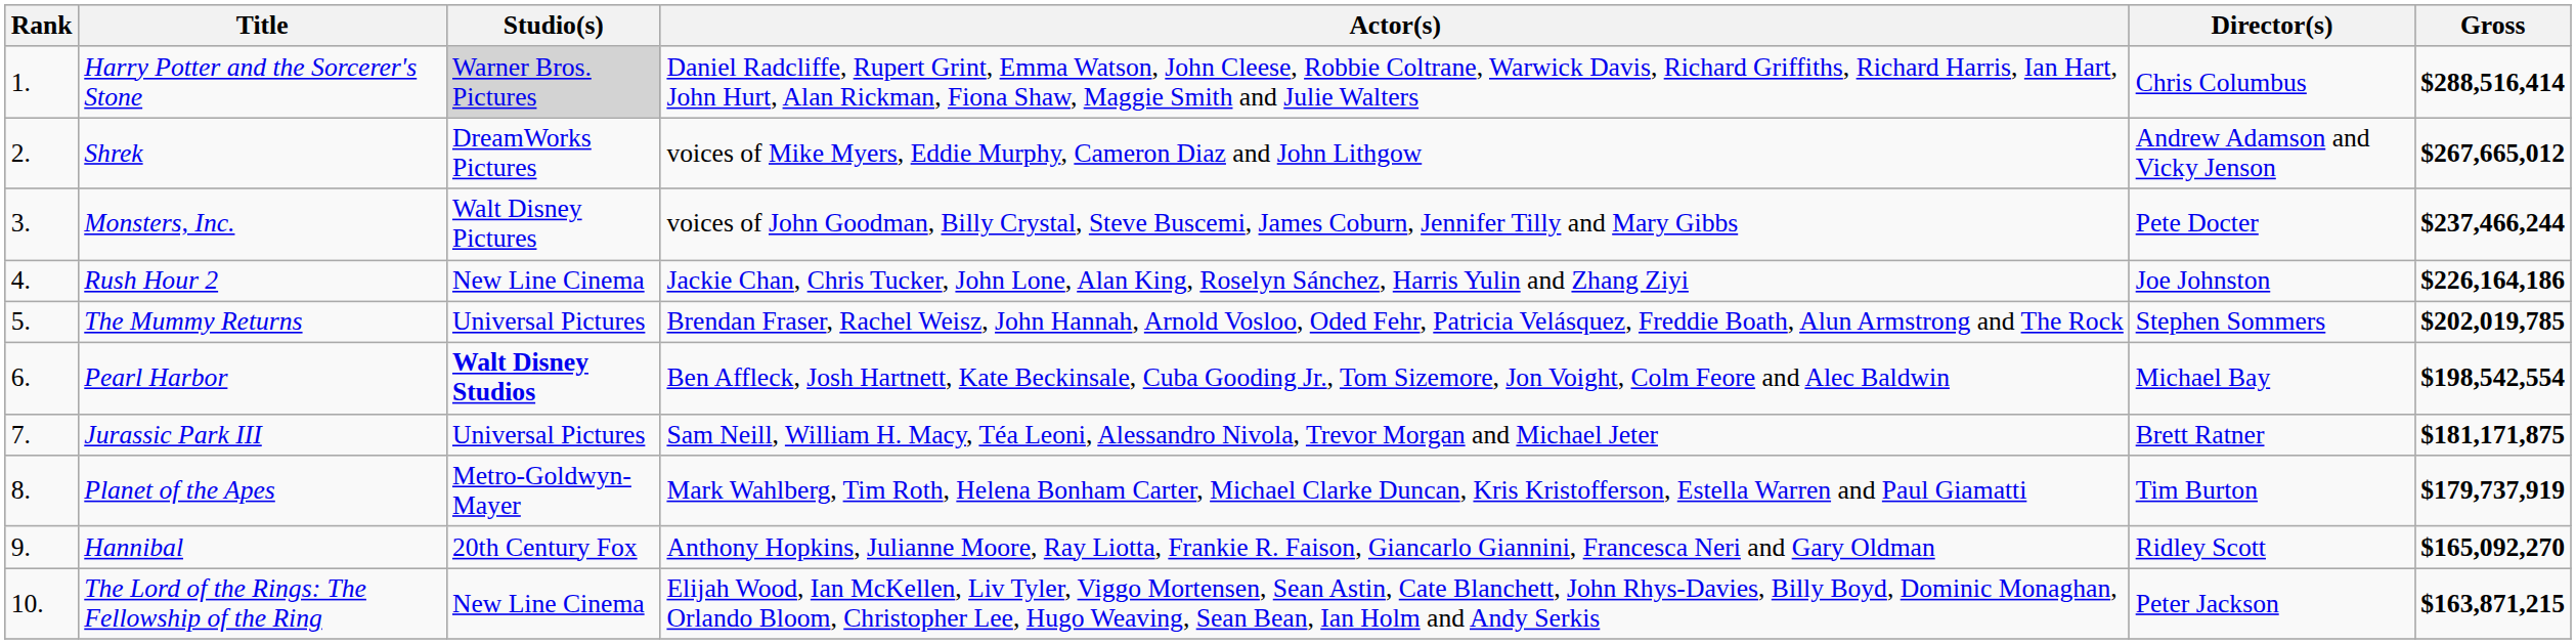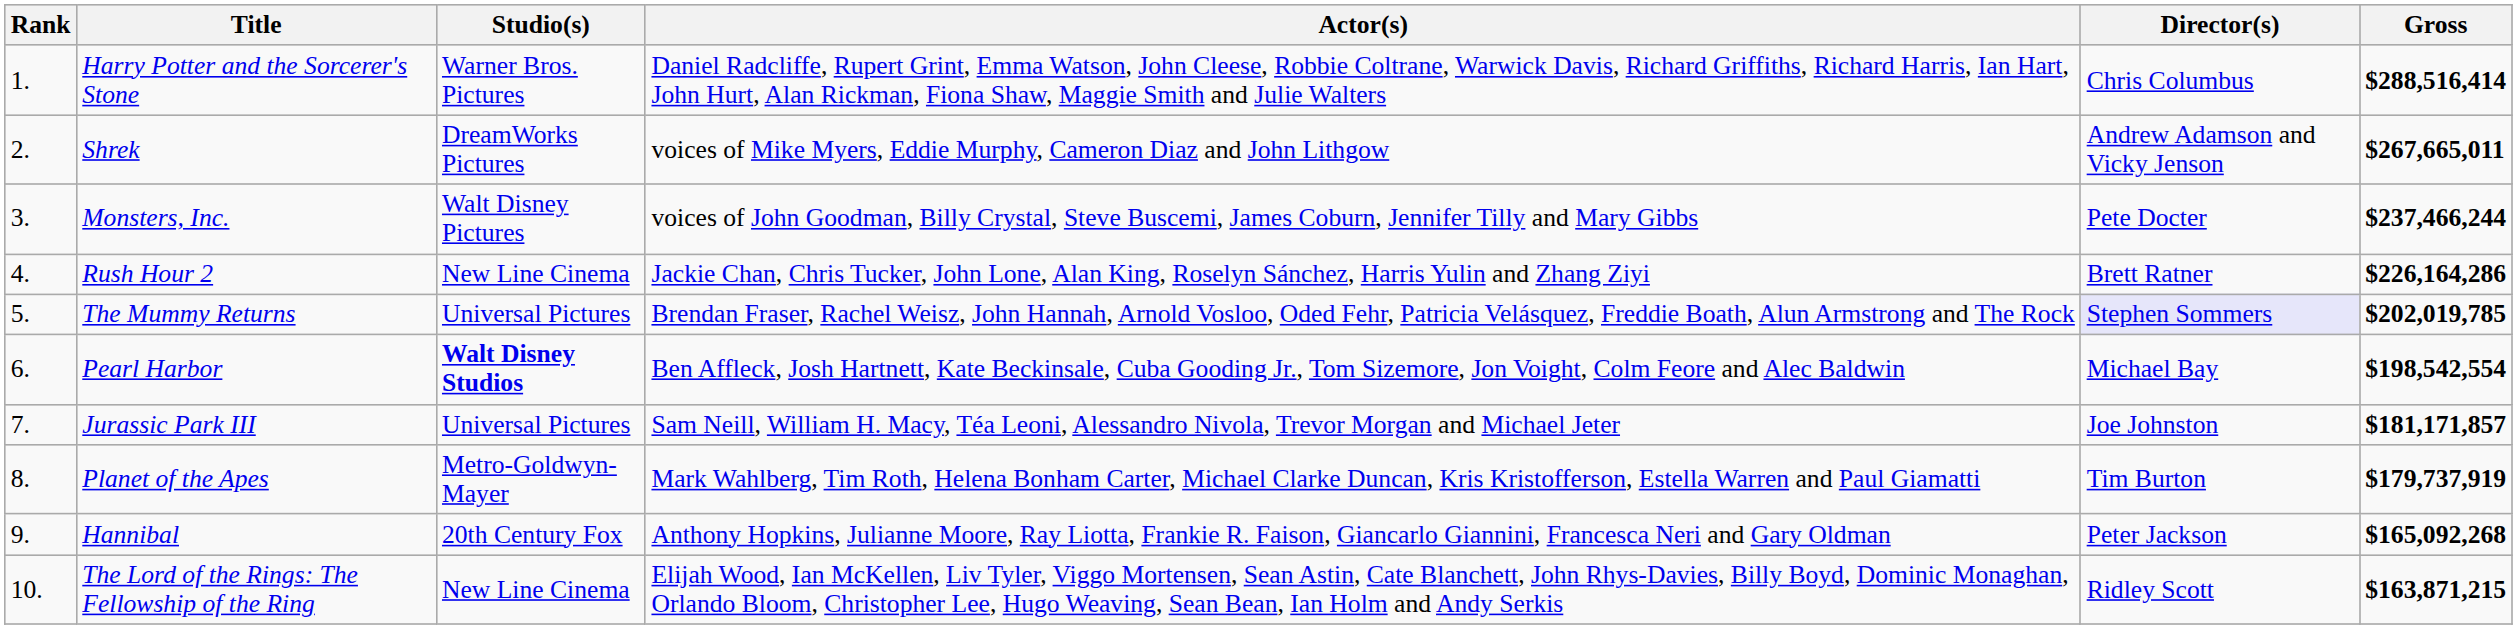 <table class="wikitable sortable">
 <tr>
 <th>Rank</th>
 <th>Title</th>
 <th>Studio(s)</th>
 <th>Actor(s)</th>
 <th>Director(s)</th>
 <th>Gross</th>
 </tr>
 <tr>
 <td>1.</td>
 <td><em><a href='#'>Harry Potter and the Sorcerer's Stone</a></em></td>
-<td style="background: lightgrey;"><a href='#'>Warner Bros. Pictures</a></td>
+<td><a href='#'>Warner Bros. Pictures</a></td>
 <td><a href='#'>Daniel Radcliffe</a>, <a href='#'>Rupert Grint</a>, <a href='#'>Emma Watson</a>, <a href='#'>John Cleese</a>, <a href='#'>Robbie Coltrane</a>, <a href='#'>Warwick Davis</a>, <a href='#'>Richard Griffiths</a>, <a href='#'>Richard Harris</a>, <a href='#'>Ian Hart</a>, <a href='#'>John Hurt</a>, <a href='#'>Alan Rickman</a>, <a href='#'>Fiona Shaw</a>, <a href='#'>Maggie Smith</a> and <a href='#'>Julie Walters</a></td>
 <td><a href='#'>Chris Columbus</a></td>
 <td><strong>$288,516,414</strong></td>
 </tr>
 <tr>
 <td>2.</td>
 <td><em><a href='#'>Shrek</a></em></td>
 <td><a href='#'>DreamWorks Pictures</a></td>
 <td>voices of <a href='#'>Mike Myers</a>, <a href='#'>Eddie Murphy</a>, <a href='#'>Cameron Diaz</a> and <a href='#'>John Lithgow</a></td>
 <td><a href='#'>Andrew Adamson</a> and <a href='#'>Vicky Jenson</a></td>
-<td><strong>$267,665,012</strong></td>
+<td><strong>$267,665,011</strong></td>
 </tr>
 <tr>
 <td>3.</td>
 <td><em><a href='#'>Monsters, Inc.</a></em></td>
 <td><a href='#'>Walt Disney Pictures</a></td>
 <td>voices of <a href='#'>John Goodman</a>, <a href='#'>Billy Crystal</a>, <a href='#'>Steve Buscemi</a>, <a href='#'>James Coburn</a>, <a href='#'>Jennifer Tilly</a> and <a href='#'>Mary Gibbs</a></td>
 <td><a href='#'>Pete Docter</a></td>
 <td><strong>$237,466,244</strong></td>
 </tr>
 <tr>
 <td>4.</td>
 <td><em><a href='#'>Rush Hour 2</a></em></td>
 <td><a href='#'>New Line Cinema</a></td>
 <td><a href='#'>Jackie Chan</a>, <a href='#'>Chris Tucker</a>, <a href='#'>John Lone</a>, <a href='#'>Alan King</a>, <a href='#'>Roselyn Sánchez</a>, <a href='#'>Harris Yulin</a> and <a href='#'>Zhang Ziyi</a></td>
-<td><a href='#'>Joe Johnston</a></td>
-<td><strong>$226,164,186</strong></td>
+<td><a href='#'>Brett Ratner</a></td>
+<td><strong>$226,164,286</strong></td>
 </tr>
 <tr>
 <td>5.</td>
 <td><em><a href='#'>The Mummy Returns</a></em></td>
 <td><a href='#'>Universal Pictures</a></td>
 <td><a href='#'>Brendan Fraser</a>, <a href='#'>Rachel Weisz</a>, <a href='#'>John Hannah</a>, <a href='#'>Arnold Vosloo</a>, <a href='#'>Oded Fehr</a>, <a href='#'>Patricia Velásquez</a>, <a href='#'>Freddie Boath</a>, <a href='#'>Alun Armstrong</a> and <a href='#'>The Rock</a></td>
-<td><a href='#'>Stephen Sommers</a></td>
+<td style="background: lavender;"><a href='#'>Stephen Sommers</a></td>
 <td><strong>$202,019,785</strong></td>
 </tr>
 <tr>
 <td>6.</td>
 <td><em><a href='#'>Pearl Harbor</a></em></td>
 <td><strong><a href='#'>Walt Disney Studios</a></strong></td>
 <td><a href='#'>Ben Affleck</a>, <a href='#'>Josh Hartnett</a>, <a href='#'>Kate Beckinsale</a>, <a href='#'>Cuba Gooding Jr.</a>, <a href='#'>Tom Sizemore</a>, <a href='#'>Jon Voight</a>, <a href='#'>Colm Feore</a> and <a href='#'>Alec Baldwin</a></td>
 <td><a href='#'>Michael Bay</a></td>
 <td><strong>$198,542,554</strong></td>
 </tr>
 <tr>
 <td>7.</td>
 <td><em><a href='#'>Jurassic Park III</a></em></td>
 <td><a href='#'>Universal Pictures</a></td>
 <td><a href='#'>Sam Neill</a>, <a href='#'>William H. Macy</a>, <a href='#'>Téa Leoni</a>, <a href='#'>Alessandro Nivola</a>, <a href='#'>Trevor Morgan</a> and <a href='#'>Michael Jeter</a></td>
-<td><a href='#'>Brett Ratner</a></td>
-<td><strong>$181,171,875</strong></td>
+<td><a href='#'>Joe Johnston</a></td>
+<td><strong>$181,171,857</strong></td>
 </tr>
 <tr>
 <td>8.</td>
 <td><em><a href='#'>Planet of the Apes</a></em></td>
 <td><a href='#'>Metro-Goldwyn-Mayer</a></td>
 <td><a href='#'>Mark Wahlberg</a>, <a href='#'>Tim Roth</a>, <a href='#'>Helena Bonham Carter</a>, <a href='#'>Michael Clarke Duncan</a>, <a href='#'>Kris Kristofferson</a>, <a href='#'>Estella Warren</a> and <a href='#'>Paul Giamatti</a></td>
 <td><a href='#'>Tim Burton</a></td>
 <td><strong>$179,737,919</strong></td>
 </tr>
 <tr>
 <td>9.</td>
 <td><em><a href='#'>Hannibal</a></em></td>
 <td><a href='#'>20th Century Fox</a></td>
 <td><a href='#'>Anthony Hopkins</a>, <a href='#'>Julianne Moore</a>, <a href='#'>Ray Liotta</a>, <a href='#'>Frankie R. Faison</a>, <a href='#'>Giancarlo Giannini</a>, <a href='#'>Francesca Neri</a> and <a href='#'>Gary Oldman</a></td>
-<td><a href='#'>Ridley Scott</a></td>
-<td><strong>$165,092,270</strong></td>
+<td><a href='#'>Peter Jackson</a></td>
+<td><strong>$165,092,268</strong></td>
 </tr>
 <tr>
 <td>10.</td>
 <td><em><a href='#'>The Lord of the Rings: The Fellowship of the Ring</a></em></td>
 <td><a href='#'>New Line Cinema</a></td>
 <td><a href='#'>Elijah Wood</a>, <a href='#'>Ian McKellen</a>, <a href='#'>Liv Tyler</a>, <a href='#'>Viggo Mortensen</a>, <a href='#'>Sean Astin</a>, <a href='#'>Cate Blanchett</a>, <a href='#'>John Rhys-Davies</a>, <a href='#'>Billy Boyd</a>, <a href='#'>Dominic Monaghan</a>, <a href='#'>Orlando Bloom</a>, <a href='#'>Christopher Lee</a>, <a href='#'>Hugo Weaving</a>, <a href='#'>Sean Bean</a>, <a href='#'>Ian Holm</a> and <a href='#'>Andy Serkis</a></td>
-<td><a href='#'>Peter Jackson</a></td>
+<td><a href='#'>Ridley Scott</a></td>
 <td><strong>$163,871,215</strong></td>
 </tr>
 </table>
